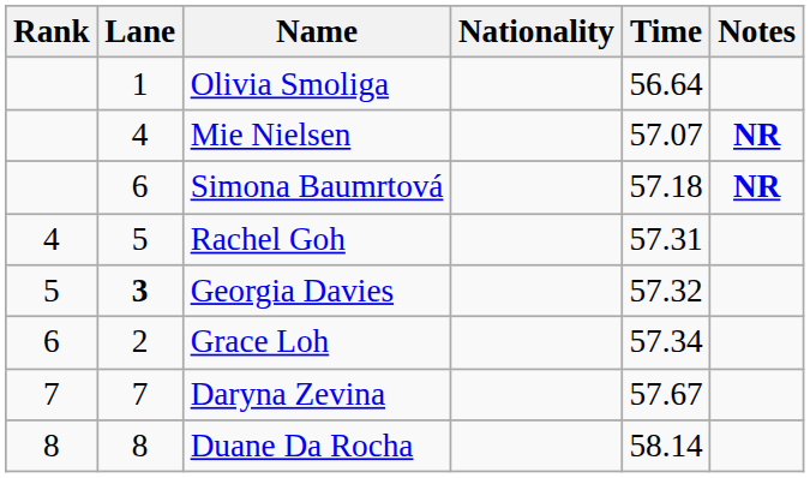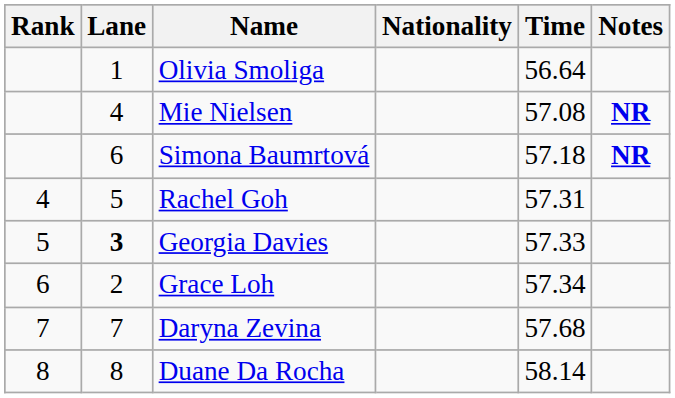 <table class="wikitable sortable" style="text-align:center">
 <tr>
 <th>Rank</th>
 <th>Lane</th>
 <th>Name</th>
 <th>Nationality</th>
 <th>Time</th>
 <th>Notes</th>
 </tr>
 <tr>
 <td></td>
 <td>1</td>
 <td align=left><a href='#'>Olivia Smoliga</a></td>
 <td align=left></td>
 <td>56.64</td>
 <td></td>
 </tr>
 <tr>
 <td></td>
 <td>4</td>
 <td align=left><a href='#'>Mie Nielsen</a></td>
 <td align=left></td>
-<td>57.07</td>
+<td>57.08</td>
 <td><strong><a href='#'>NR</a></strong></td>
 </tr>
 <tr>
 <td></td>
 <td>6</td>
 <td align=left><a href='#'>Simona Baumrtová</a></td>
 <td align=left></td>
 <td>57.18</td>
 <td><strong><a href='#'>NR</a></strong></td>
 </tr>
 <tr>
 <td>4</td>
 <td>5</td>
 <td align=left><a href='#'>Rachel Goh</a></td>
 <td align=left></td>
 <td>57.31</td>
 <td></td>
 </tr>
 <tr>
 <td>5</td>
 <td><strong>3</strong></td>
 <td align=left><a href='#'>Georgia Davies</a></td>
 <td align=left></td>
-<td>57.32</td>
+<td>57.33</td>
 <td></td>
 </tr>
 <tr>
 <td>6</td>
 <td>2</td>
 <td align=left><a href='#'>Grace Loh</a></td>
 <td align=left></td>
 <td>57.34</td>
 <td></td>
 </tr>
 <tr>
 <td>7</td>
 <td>7</td>
 <td align=left><a href='#'>Daryna Zevina</a></td>
 <td align=left></td>
-<td>57.67</td>
+<td>57.68</td>
 <td></td>
 </tr>
 <tr>
 <td>8</td>
 <td>8</td>
 <td align=left><a href='#'>Duane Da Rocha</a></td>
 <td align=left></td>
 <td>58.14</td>
 <td></td>
 </tr>
 </table>
